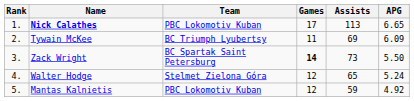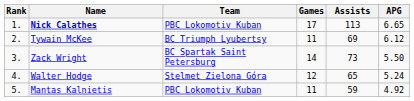 <table class="wikitable" style="text-align: center;">
 <tr>
 <th>Rank</th>
 <th width=200>Name</th>
 <th width=200>Team</th>
 <th>Games</th>
 <th width=75>Assists</th>
 <th width=40>APG</th>
 </tr>
 <tr>
 <td>1.</td>
 <td align="left"> <strong><a href='#'>Nick Calathes</a></strong></td>
 <td align="left"> <a href='#'>PBC Lokomotiv Kuban</a></td>
 <td>17</td>
 <td>113</td>
 <td>6.65</td>
 </tr>
 <tr>
 <td>2.</td>
 <td align="left"> <a href='#'>Tywain McKee</a></td>
 <td align="left"> <a href='#'>BC Triumph Lyubertsy</a></td>
 <td>11</td>
 <td>69</td>
-<td>6.09</td>
+<td>6.12</td>
 </tr>
 <tr>
 <td>3.</td>
 <td align="left"> <a href='#'>Zack Wright</a></td>
 <td align="left"> <a href='#'>BC Spartak Saint Petersburg</a></td>
-<td><strong>14</strong></td>
+<td>14</td>
 <td>73</td>
 <td>5.50</td>
 </tr>
 <tr>
 <td>4.</td>
 <td align="left"> <a href='#'>Walter Hodge</a></td>
 <td align="left"> <a href='#'>Stelmet Zielona Góra</a></td>
 <td>12</td>
 <td>65</td>
 <td>5.24</td>
 </tr>
 <tr>
 <td>5.</td>
 <td align="left"> <a href='#'>Mantas Kalnietis</a></td>
 <td align="left"> <a href='#'>PBC Lokomotiv Kuban</a></td>
-<td>12</td>
+<td>11</td>
 <td>59</td>
 <td>4.92</td>
 </tr>
 </table>
